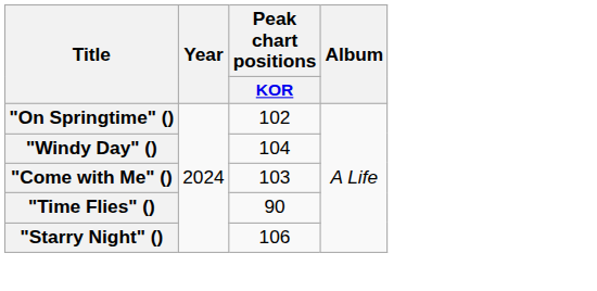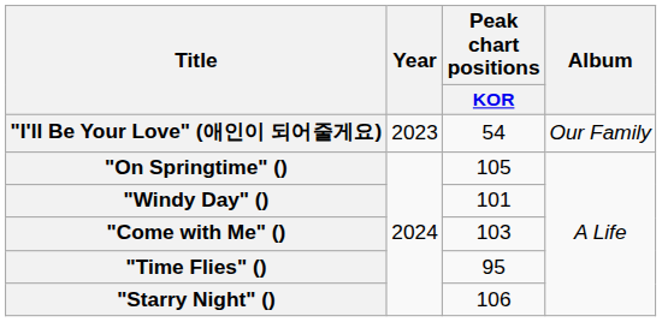 <table class="wikitable plainrowheaders" style="text-align:center">
 <tr>
 <th scope="col" rowspan="2">Title</th>
 <th scope="col" rowspan="2">Year</th>
 <th scope="col">Peak chart positions</th>
 <th scope="col" rowspan="2">Album</th>
 </tr>
 <tr>
 <th scope="col" style="font-size:90%; width:2.5em"><a href='#'>KOR</a><br></th>
 </tr>
 <tr>
+<th scope="row">"I'll Be Your Love" (애인이 되어줄게요)</th>
+<td>2023</td>
+<td>54</td>
+<td><em>Our Family</em></td>
+</tr>
+<tr>
 <th scope="row">"On Springtime" ()</th>
 <td rowspan="5">2024</td>
-<td>102</td>
+<td>105</td>
 <td rowspan="5"><em>A Life</em></td>
 </tr>
 <tr>
 <th scope="row">"Windy Day" ()</th>
-<td>104</td>
+<td>101</td>
 </tr>
 <tr>
 <th scope="row">"Come with Me" ()</th>
 <td>103</td>
 </tr>
 <tr>
 <th scope="row">"Time Flies" ()</th>
-<td>90</td>
+<td>95</td>
 </tr>
 <tr>
 <th scope="row">"Starry Night" ()</th>
 <td>106</td>
 </tr>
 </table>
